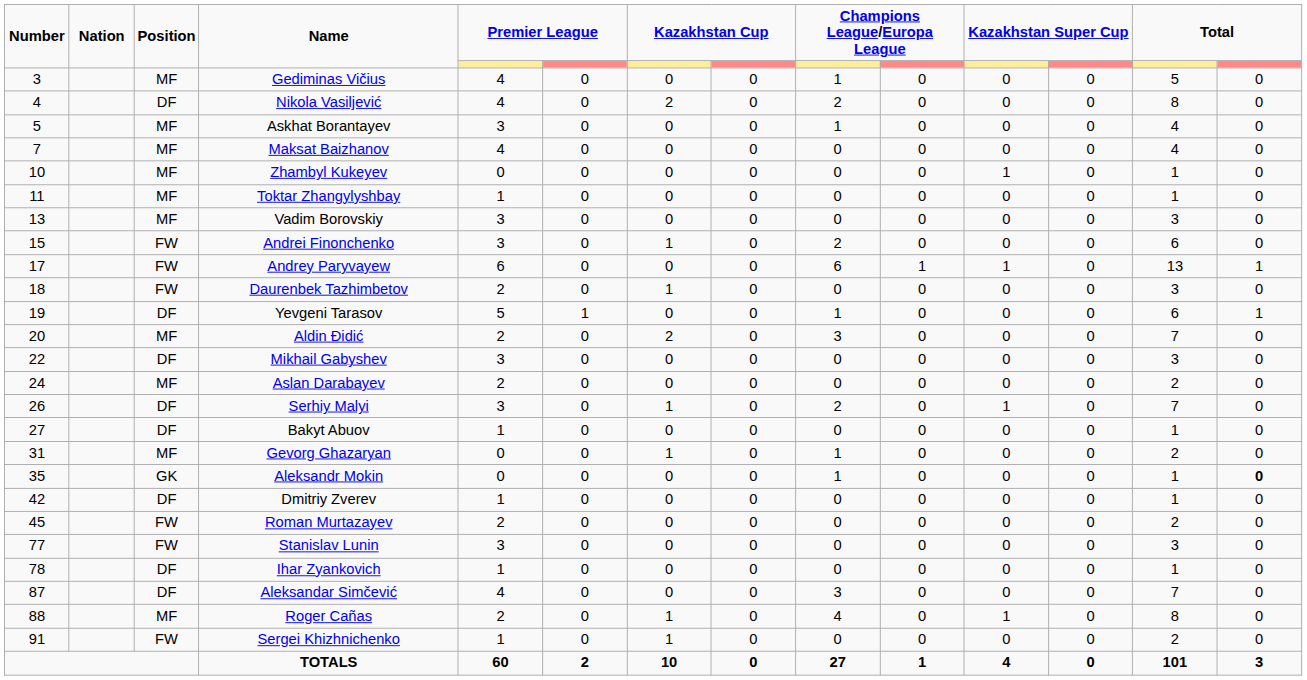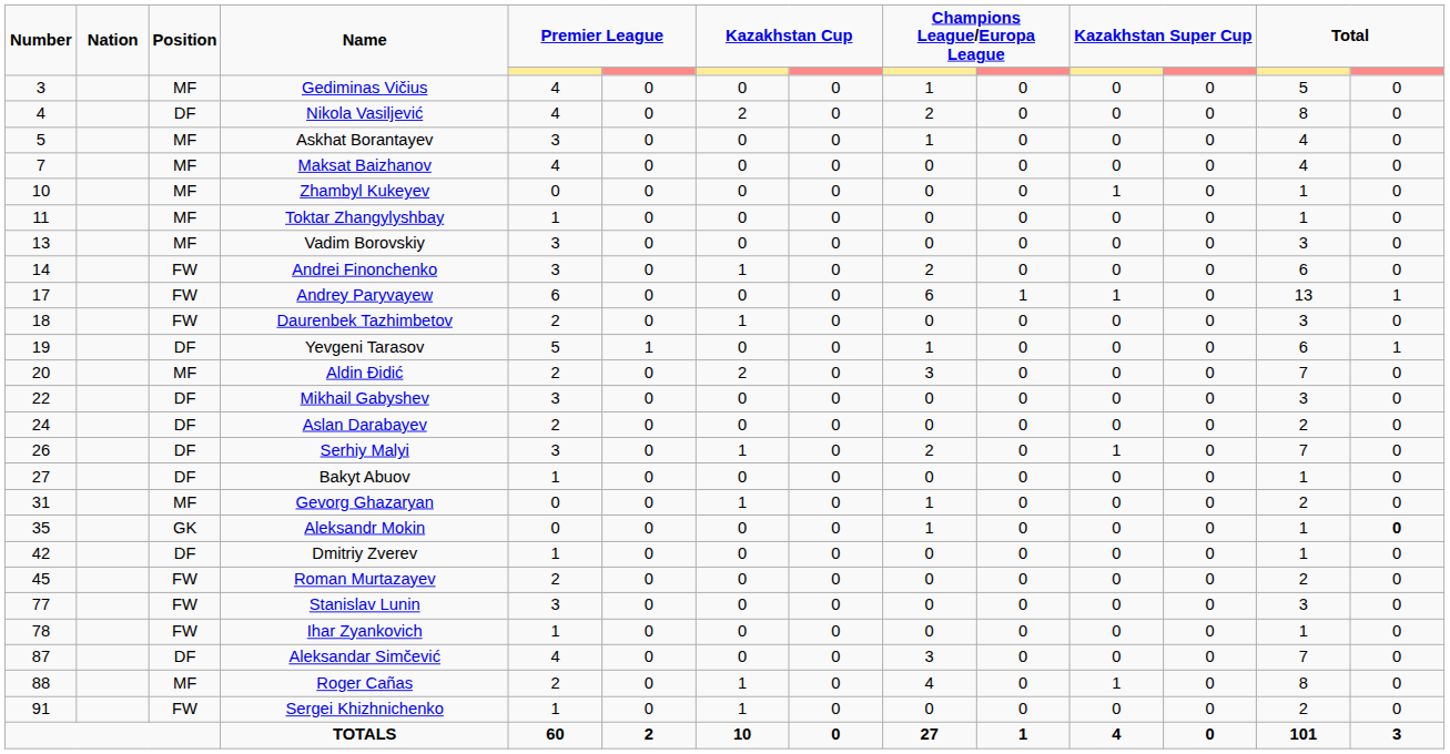 <table class="wikitable" style="text-align:center;">
 <tr>
 <td rowspan="2"  style="width:5%; text-align:center;"><strong>Number</strong></td>
 <td rowspan="2"  style="width:5%; text-align:center;"><strong>Nation</strong></td>
 <td rowspan="2"  style="width:5%; text-align:center;"><strong>Position</strong></td>
 <td rowspan="2"  style="width:20%; text-align:center;"><strong>Name</strong></td>
 <td colspan="2" style="text-align:center;"><strong><a href='#'>Premier League</a></strong></td>
 <td colspan="2" style="text-align:center;"><strong><a href='#'>Kazakhstan Cup</a></strong></td>
 <td colspan="2" style="text-align:center;"><strong><a href='#'>Champions League</a>/<a href='#'>Europa League</a></strong></td>
 <td colspan="2" style="text-align:center;"><strong><a href='#'>Kazakhstan Super Cup</a></strong></td>
 <td colspan="2" style="text-align:center;"><strong>Total</strong></td>
 </tr>
 <tr>
 <th style="width:60px; background:#fe9;"></th>
 <th style="width:60px; background:#ff8888;"></th>
 <th style="width:60px; background:#fe9;"></th>
 <th style="width:60px; background:#ff8888;"></th>
 <th style="width:60px; background:#fe9;"></th>
 <th style="width:60px; background:#ff8888;"></th>
 <th style="width:60px; background:#fe9;"></th>
 <th style="width:60px; background:#ff8888;"></th>
 <th style="width:60px; background:#fe9;"></th>
 <th style="width:60px; background:#ff8888;"></th>
 </tr>
 <tr>
 <td>3</td>
 <td></td>
 <td>MF</td>
 <td><a href='#'>Gediminas Vičius</a></td>
 <td>4</td>
 <td>0</td>
 <td>0</td>
 <td>0</td>
 <td>1</td>
 <td>0</td>
 <td>0</td>
 <td>0</td>
 <td>5</td>
 <td>0</td>
 </tr>
 <tr>
 <td>4</td>
 <td></td>
 <td>DF</td>
 <td><a href='#'>Nikola Vasiljević</a></td>
 <td>4</td>
 <td>0</td>
 <td>2</td>
 <td>0</td>
 <td>2</td>
 <td>0</td>
 <td>0</td>
 <td>0</td>
 <td>8</td>
 <td>0</td>
 </tr>
 <tr>
 <td>5</td>
 <td></td>
 <td>MF</td>
 <td>Askhat Borantayev</td>
 <td>3</td>
 <td>0</td>
 <td>0</td>
 <td>0</td>
 <td>1</td>
 <td>0</td>
 <td>0</td>
 <td>0</td>
 <td>4</td>
 <td>0</td>
 </tr>
 <tr>
 <td>7</td>
 <td></td>
 <td>MF</td>
 <td><a href='#'>Maksat Baizhanov</a></td>
 <td>4</td>
 <td>0</td>
 <td>0</td>
 <td>0</td>
 <td>0</td>
 <td>0</td>
 <td>0</td>
 <td>0</td>
 <td>4</td>
 <td>0</td>
 </tr>
 <tr>
 <td>10</td>
 <td></td>
 <td>MF</td>
 <td><a href='#'>Zhambyl Kukeyev</a></td>
 <td>0</td>
 <td>0</td>
 <td>0</td>
 <td>0</td>
 <td>0</td>
 <td>0</td>
 <td>1</td>
 <td>0</td>
 <td>1</td>
 <td>0</td>
 </tr>
 <tr>
 <td>11</td>
 <td></td>
 <td>MF</td>
 <td><a href='#'>Toktar Zhangylyshbay</a></td>
 <td>1</td>
 <td>0</td>
 <td>0</td>
 <td>0</td>
 <td>0</td>
 <td>0</td>
 <td>0</td>
 <td>0</td>
 <td>1</td>
 <td>0</td>
 </tr>
 <tr>
 <td>13</td>
 <td></td>
 <td>MF</td>
 <td>Vadim Borovskiy</td>
 <td>3</td>
 <td>0</td>
 <td>0</td>
 <td>0</td>
 <td>0</td>
 <td>0</td>
 <td>0</td>
 <td>0</td>
 <td>3</td>
 <td>0</td>
 </tr>
 <tr>
-<td>15</td>
+<td>14</td>
 <td></td>
 <td>FW</td>
 <td><a href='#'>Andrei Finonchenko</a></td>
 <td>3</td>
 <td>0</td>
 <td>1</td>
 <td>0</td>
 <td>2</td>
 <td>0</td>
 <td>0</td>
 <td>0</td>
 <td>6</td>
 <td>0</td>
 </tr>
 <tr>
 <td>17</td>
 <td></td>
 <td>FW</td>
 <td><a href='#'>Andrey Paryvayew</a></td>
 <td>6</td>
 <td>0</td>
 <td>0</td>
 <td>0</td>
 <td>6</td>
 <td>1</td>
 <td>1</td>
 <td>0</td>
 <td>13</td>
 <td>1</td>
 </tr>
 <tr>
 <td>18</td>
 <td></td>
 <td>FW</td>
 <td><a href='#'>Daurenbek Tazhimbetov</a></td>
 <td>2</td>
 <td>0</td>
 <td>1</td>
 <td>0</td>
 <td>0</td>
 <td>0</td>
 <td>0</td>
 <td>0</td>
 <td>3</td>
 <td>0</td>
 </tr>
 <tr>
 <td>19</td>
 <td></td>
 <td>DF</td>
 <td>Yevgeni Tarasov</td>
 <td>5</td>
 <td>1</td>
 <td>0</td>
 <td>0</td>
 <td>1</td>
 <td>0</td>
 <td>0</td>
 <td>0</td>
 <td>6</td>
 <td>1</td>
 </tr>
 <tr>
 <td>20</td>
 <td></td>
 <td>MF</td>
 <td><a href='#'>Aldin Đidić</a></td>
 <td>2</td>
 <td>0</td>
 <td>2</td>
 <td>0</td>
 <td>3</td>
 <td>0</td>
 <td>0</td>
 <td>0</td>
 <td>7</td>
 <td>0</td>
 </tr>
 <tr>
 <td>22</td>
 <td></td>
 <td>DF</td>
 <td><a href='#'>Mikhail Gabyshev</a></td>
 <td>3</td>
 <td>0</td>
 <td>0</td>
 <td>0</td>
 <td>0</td>
 <td>0</td>
 <td>0</td>
 <td>0</td>
 <td>3</td>
 <td>0</td>
 </tr>
 <tr>
 <td>24</td>
 <td></td>
-<td>MF</td>
+<td>DF</td>
 <td><a href='#'>Aslan Darabayev</a></td>
 <td>2</td>
 <td>0</td>
 <td>0</td>
 <td>0</td>
 <td>0</td>
 <td>0</td>
 <td>0</td>
 <td>0</td>
 <td>2</td>
 <td>0</td>
 </tr>
 <tr>
 <td>26</td>
 <td></td>
 <td>DF</td>
 <td><a href='#'>Serhiy Malyi</a></td>
 <td>3</td>
 <td>0</td>
 <td>1</td>
 <td>0</td>
 <td>2</td>
 <td>0</td>
 <td>1</td>
 <td>0</td>
 <td>7</td>
 <td>0</td>
 </tr>
 <tr>
 <td>27</td>
 <td></td>
 <td>DF</td>
 <td>Bakyt Abuov</td>
 <td>1</td>
 <td>0</td>
 <td>0</td>
 <td>0</td>
 <td>0</td>
 <td>0</td>
 <td>0</td>
 <td>0</td>
 <td>1</td>
 <td>0</td>
 </tr>
 <tr>
 <td>31</td>
 <td></td>
 <td>MF</td>
 <td><a href='#'>Gevorg Ghazaryan</a></td>
 <td>0</td>
 <td>0</td>
 <td>1</td>
 <td>0</td>
 <td>1</td>
 <td>0</td>
 <td>0</td>
 <td>0</td>
 <td>2</td>
 <td>0</td>
 </tr>
 <tr>
 <td>35</td>
 <td></td>
 <td>GK</td>
 <td><a href='#'>Aleksandr Mokin</a></td>
 <td>0</td>
 <td>0</td>
 <td>0</td>
 <td>0</td>
 <td>1</td>
 <td>0</td>
 <td>0</td>
 <td>0</td>
 <td>1</td>
 <td><strong>0</strong></td>
 </tr>
 <tr>
 <td>42</td>
 <td></td>
 <td>DF</td>
 <td>Dmitriy Zverev</td>
 <td>1</td>
 <td>0</td>
 <td>0</td>
 <td>0</td>
 <td>0</td>
 <td>0</td>
 <td>0</td>
 <td>0</td>
 <td>1</td>
 <td>0</td>
 </tr>
 <tr>
 <td>45</td>
 <td></td>
 <td>FW</td>
 <td><a href='#'>Roman Murtazayev</a></td>
 <td>2</td>
 <td>0</td>
 <td>0</td>
 <td>0</td>
 <td>0</td>
 <td>0</td>
 <td>0</td>
 <td>0</td>
 <td>2</td>
 <td>0</td>
 </tr>
 <tr>
 <td>77</td>
 <td></td>
 <td>FW</td>
 <td><a href='#'>Stanislav Lunin</a></td>
 <td>3</td>
 <td>0</td>
 <td>0</td>
 <td>0</td>
 <td>0</td>
 <td>0</td>
 <td>0</td>
 <td>0</td>
 <td>3</td>
 <td>0</td>
 </tr>
 <tr>
 <td>78</td>
 <td></td>
-<td>DF</td>
+<td>FW</td>
 <td><a href='#'>Ihar Zyankovich</a></td>
 <td>1</td>
 <td>0</td>
 <td>0</td>
 <td>0</td>
 <td>0</td>
 <td>0</td>
 <td>0</td>
 <td>0</td>
 <td>1</td>
 <td>0</td>
 </tr>
 <tr>
 <td>87</td>
 <td></td>
 <td>DF</td>
 <td><a href='#'>Aleksandar Simčević</a></td>
 <td>4</td>
 <td>0</td>
 <td>0</td>
 <td>0</td>
 <td>3</td>
 <td>0</td>
 <td>0</td>
 <td>0</td>
 <td>7</td>
 <td>0</td>
 </tr>
 <tr>
 <td>88</td>
 <td></td>
 <td>MF</td>
 <td><a href='#'>Roger Cañas</a></td>
 <td>2</td>
 <td>0</td>
 <td>1</td>
 <td>0</td>
 <td>4</td>
 <td>0</td>
 <td>1</td>
 <td>0</td>
 <td>8</td>
 <td>0</td>
 </tr>
 <tr>
 <td>91</td>
 <td></td>
 <td>FW</td>
 <td><a href='#'>Sergei Khizhnichenko</a></td>
 <td>1</td>
 <td>0</td>
 <td>1</td>
 <td>0</td>
 <td>0</td>
 <td>0</td>
 <td>0</td>
 <td>0</td>
 <td>2</td>
 <td>0</td>
 </tr>
 <tr>
 <td colspan="3"></td>
 <td><strong>TOTALS</strong></td>
 <td><strong>60</strong></td>
 <td><strong>2</strong></td>
 <td><strong>10</strong></td>
 <td><strong>0</strong></td>
 <td><strong>27</strong></td>
 <td><strong>1</strong></td>
 <td><strong>4</strong></td>
 <td><strong>0</strong></td>
 <td><strong>101</strong></td>
 <td><strong>3</strong></td>
 </tr>
 </table>
